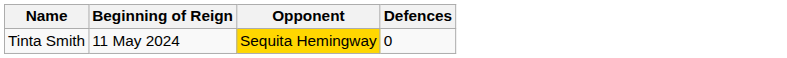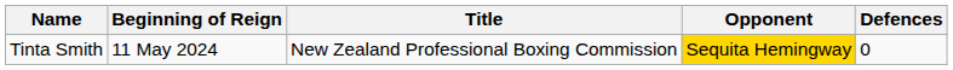 <table class="wikitable">
 <tr>
 <th>Name</th>
 <th>Beginning of Reign</th>
+<th>Title</th>
 <th>Opponent</th>
 <th>Defences</th>
 </tr>
 <tr>
 <td>Tinta Smith</td>
 <td>11 May 2024</td>
+<td>New Zealand Professional Boxing Commission</td>
 <td style="background: gold;">Sequita Hemingway</td>
 <td>0</td>
 </tr>
 </table>
